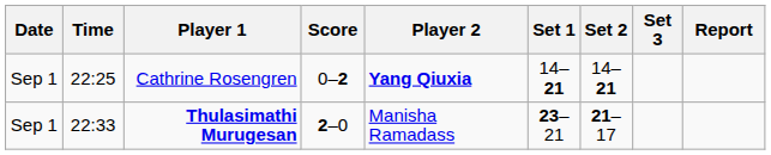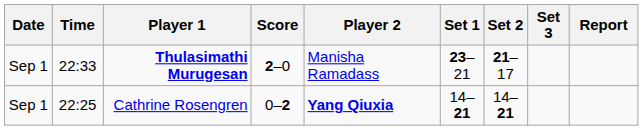 <table class="nowrap wikitable" style="font-size:90%; text-align:center">
 <tr>
 <th width="50">Date</th>
 <th width="50">Time</th>
 <th width="200">Player 1</th>
 <th width="50">Score</th>
 <th width="200">Player 2</th>
 <th width="50">Set 1</th>
 <th width="50">Set 2</th>
 <th width="50">Set 3</th>
 <th width="75">Report</th>
 </tr>
 <tr>
 <td>Sep 1</td>
+<td>22:33</td>
+<td align="right"><strong><a href='#'>Thulasimathi Murugesan</a></strong> </td>
+<td><strong>2</strong>–0</td>
+<td align="left"> <a href='#'>Manisha Ramadass</a></td>
+<td><strong>23</strong>–21</td>
+<td><strong>21</strong>–17</td>
+<td></td>
+<td></td>
+</tr>
+<tr>
+<td>Sep 1</td>
 <td>22:25</td>
 <td align="right"><a href='#'>Cathrine Rosengren</a> </td>
 <td>0–<strong>2</strong></td>
 <td align="left"> <strong><a href='#'>Yang Qiuxia</a></strong></td>
 <td>14–<strong>21</strong></td>
 <td>14–<strong>21</strong></td>
 <td></td>
 <td></td>
 </tr>
-<tr>
-<td>Sep 1</td>
-<td>22:33</td>
-<td align="right"><strong><a href='#'>Thulasimathi Murugesan</a></strong> </td>
-<td><strong>2</strong>–0</td>
-<td align="left"> <a href='#'>Manisha Ramadass</a></td>
-<td><strong>23</strong>–21</td>
-<td><strong>21</strong>–17</td>
-<td></td>
-<td></td>
-</tr>
 </table>
